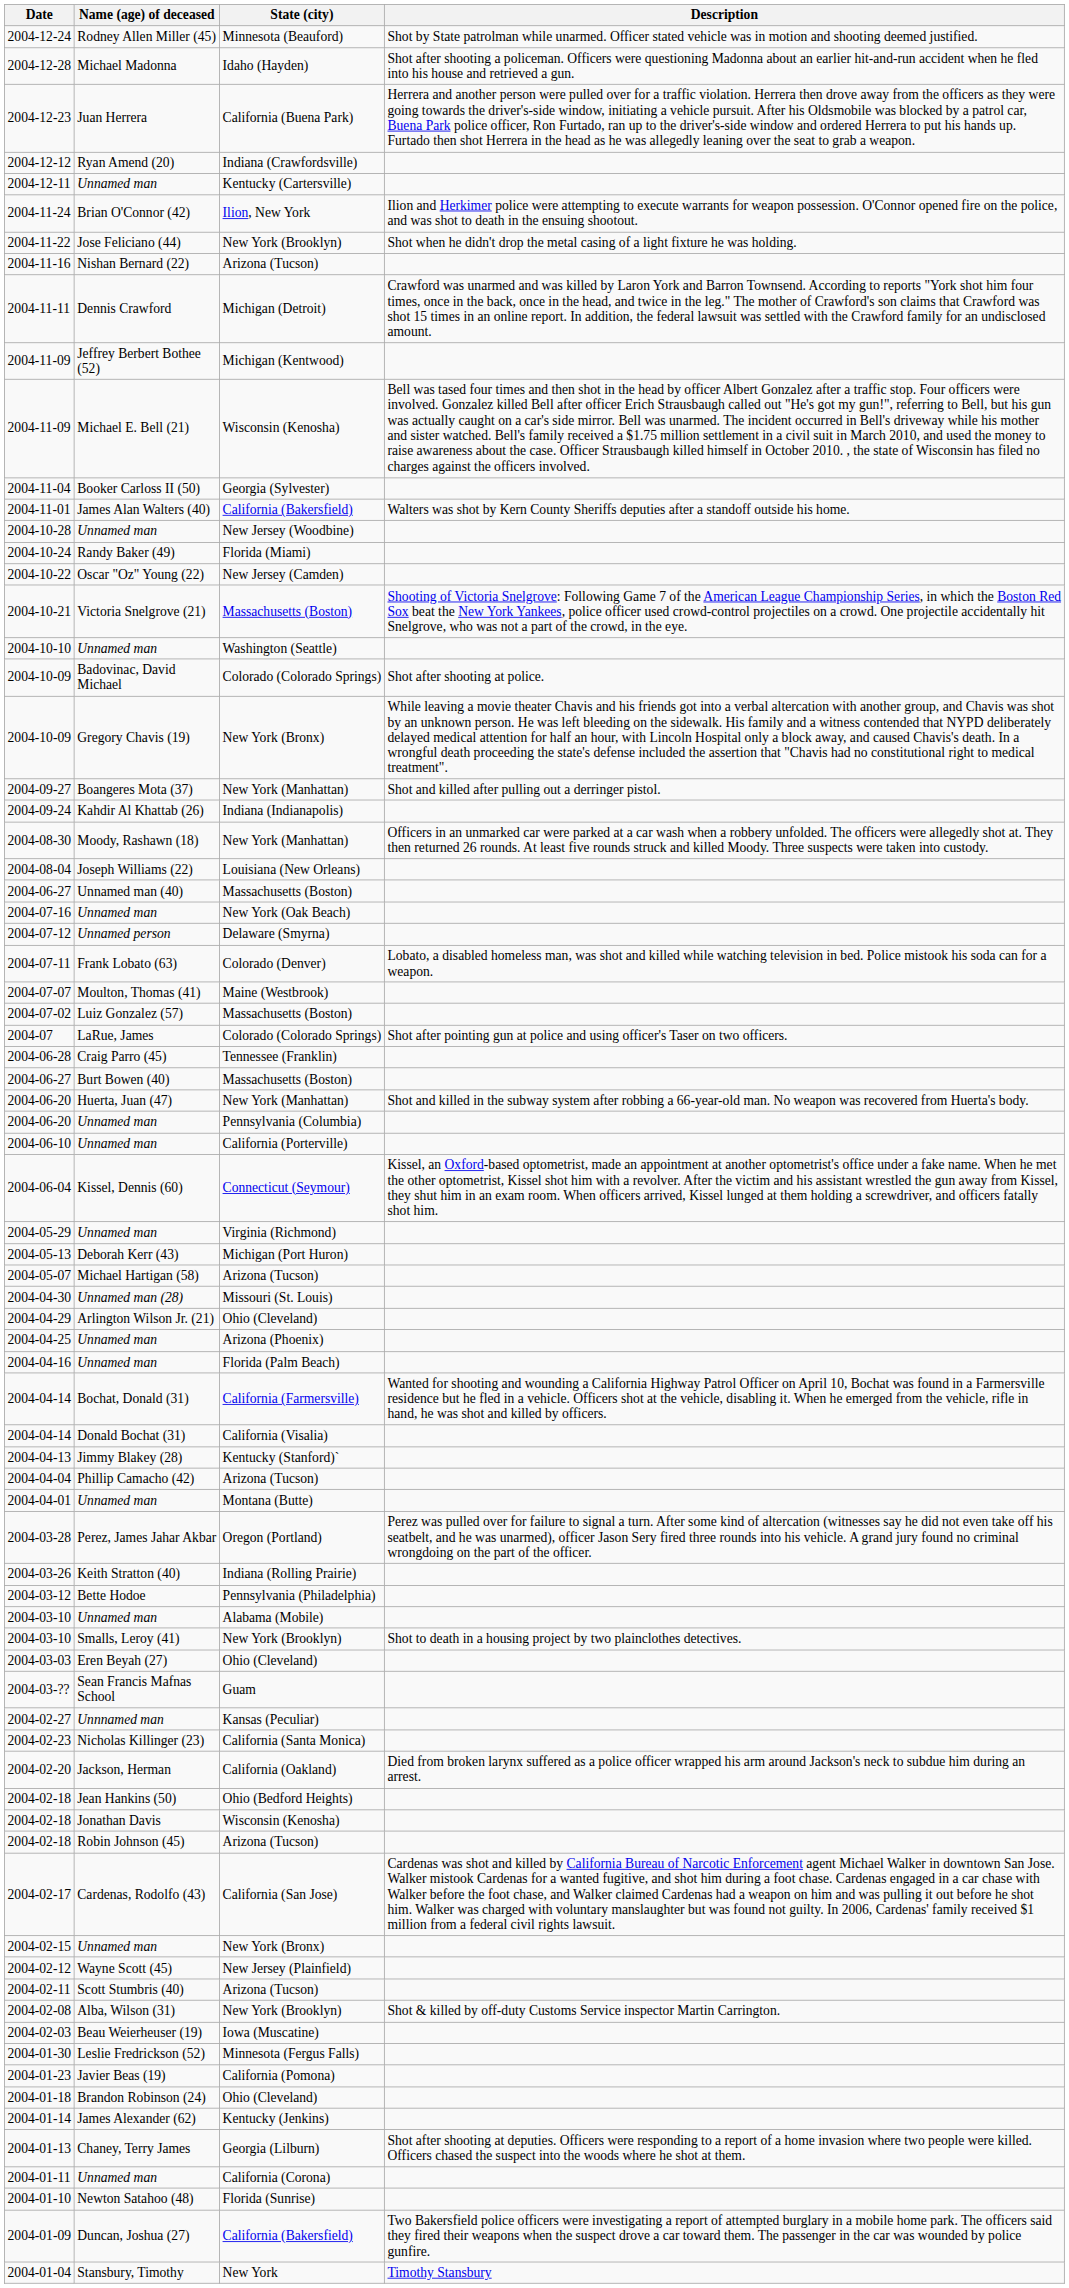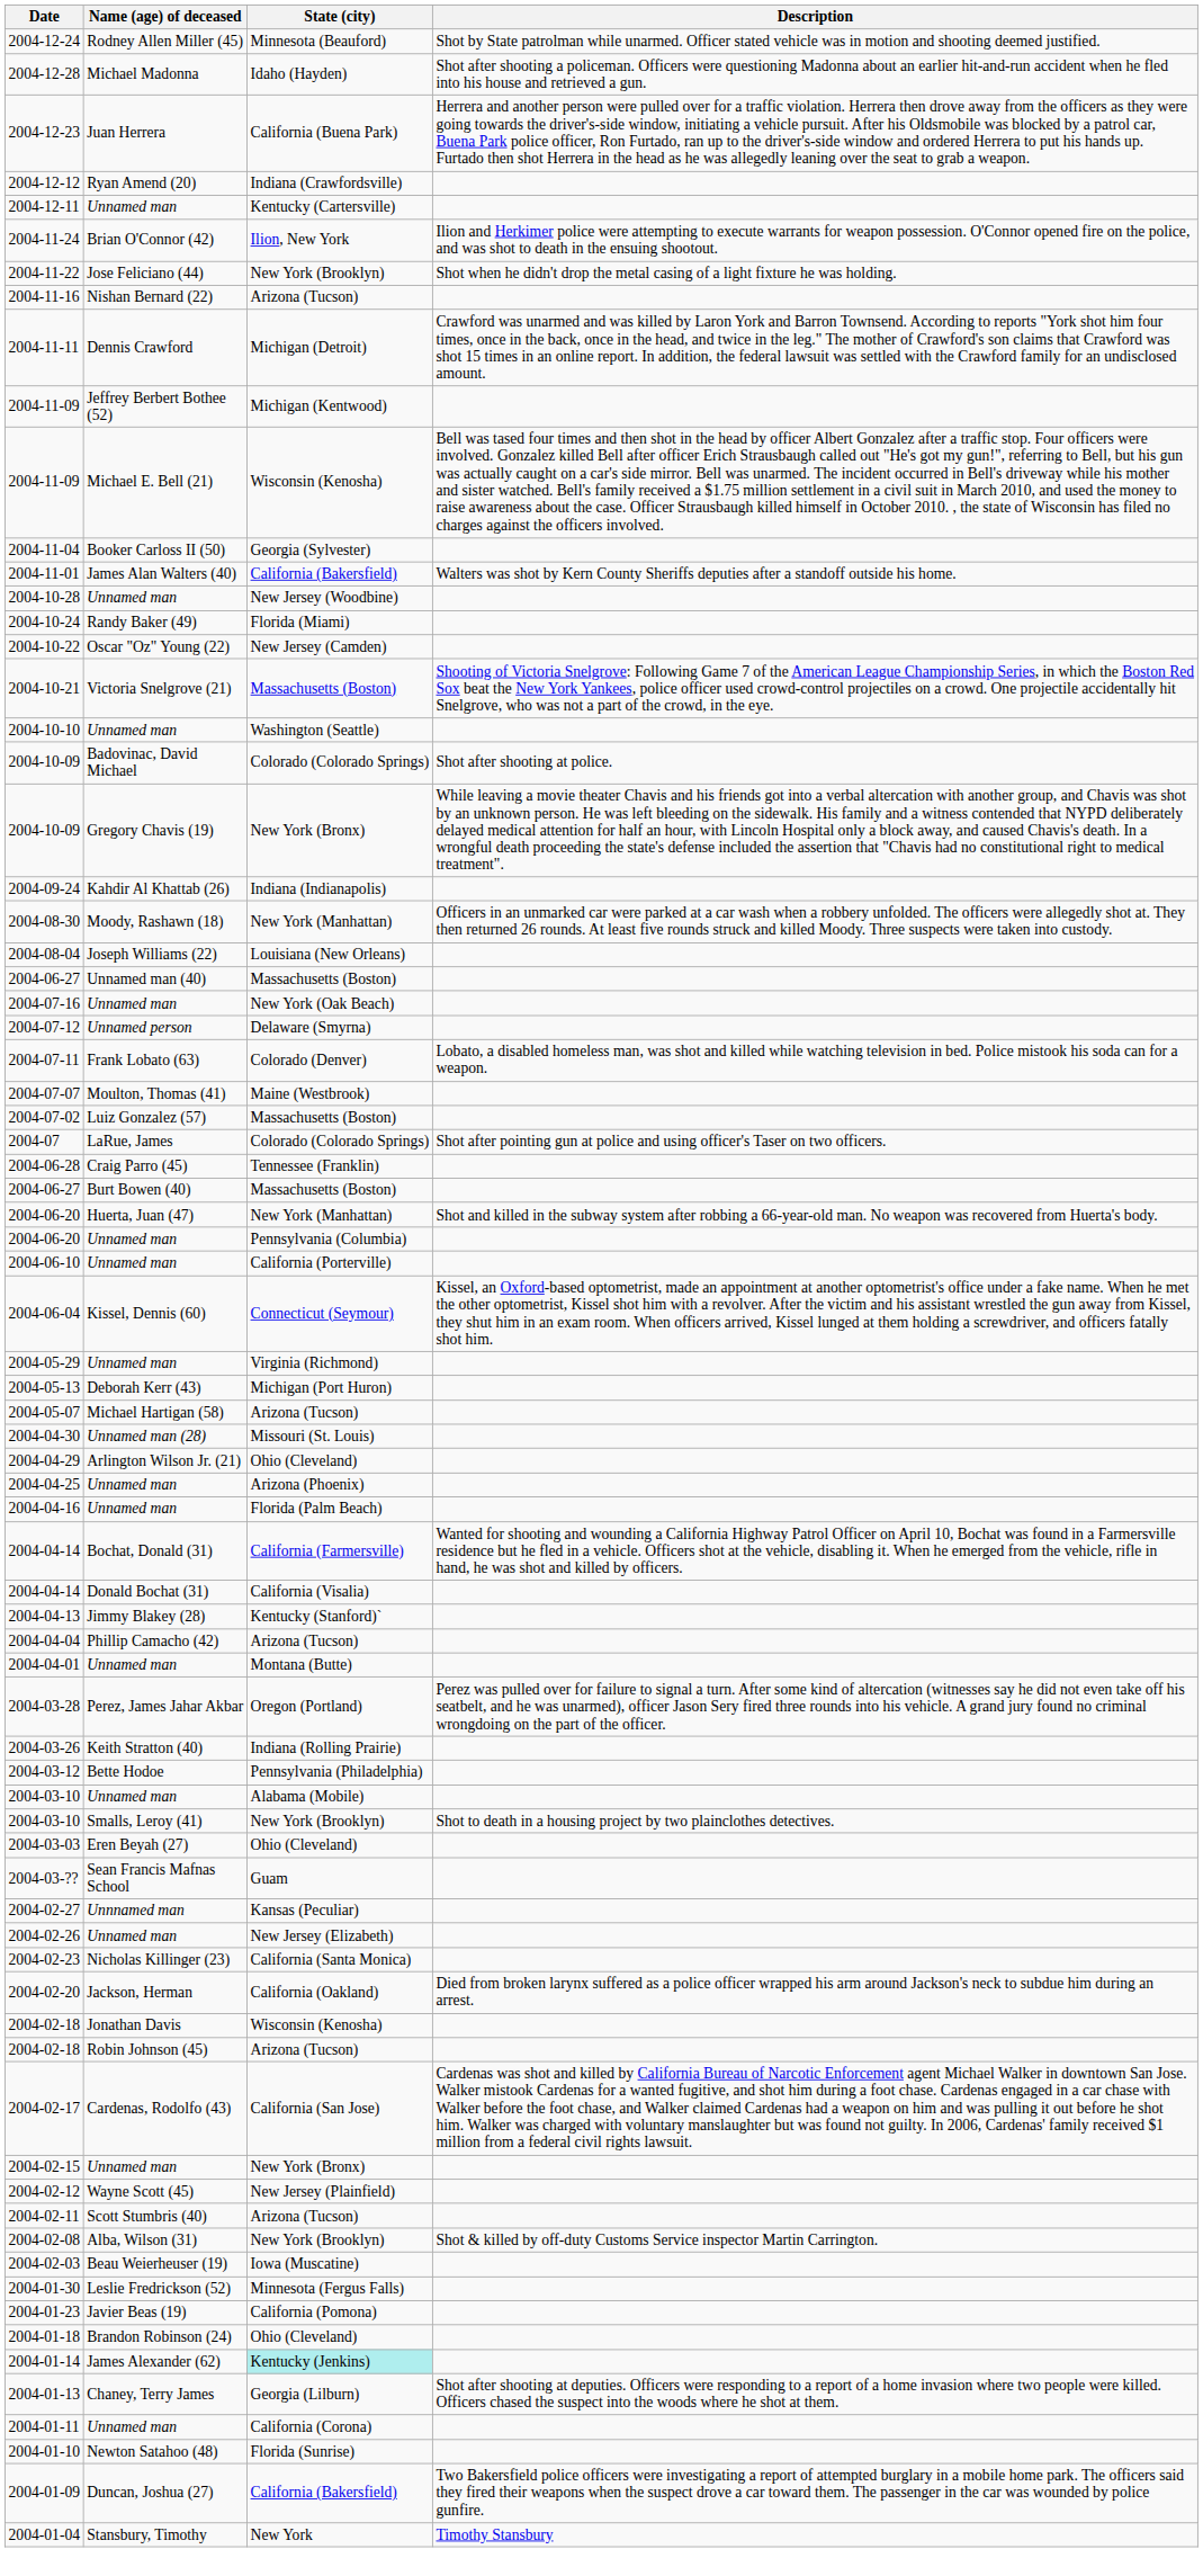 <table class="wikitable sortable" border="1" id="killed">
 <tr>
 <th>Date</th>
 <th nowrap="">Name (age) of deceased</th>
 <th>State (city)</th>
 <th>Description</th>
 </tr>
 <tr>
 <td>2004-12-24</td>
 <td>Rodney Allen Miller (45)</td>
 <td>Minnesota (Beauford)</td>
 <td>Shot by State patrolman while unarmed. Officer stated vehicle was in motion and shooting deemed justified.</td>
 </tr>
 <tr>
 <td>2004‑12‑28</td>
 <td>Michael Madonna</td>
 <td>Idaho (Hayden)</td>
 <td>Shot after shooting a policeman.  Officers were questioning Madonna about an earlier hit-and-run accident when he fled into his house and retrieved a gun.</td>
 </tr>
 <tr>
 <td>2004-12-23</td>
 <td>Juan Herrera</td>
 <td>California (Buena Park)</td>
 <td>Herrera and another person were pulled over for a traffic violation. Herrera then drove away from the officers as they were going towards the driver's-side window, initiating a vehicle pursuit. After his Oldsmobile was blocked by a patrol car, <a href='#'>Buena Park</a> police officer, Ron Furtado, ran up to the driver's-side window and ordered Herrera to put his hands up. Furtado then shot Herrera in the head as he was allegedly leaning over the seat to grab a weapon.</td>
 </tr>
 <tr>
 <td>2004-12-12</td>
 <td>Ryan Amend (20)</td>
 <td>Indiana (Crawfordsville)</td>
 <td></td>
 </tr>
 <tr>
 <td>2004-12-11</td>
 <td><em>Unnamed man</em></td>
 <td>Kentucky (Cartersville)</td>
 <td></td>
 </tr>
 <tr>
 <td>2004-11-24</td>
 <td>Brian O'Connor (42)</td>
 <td><a href='#'>Ilion</a>, New York</td>
 <td>Ilion and <a href='#'>Herkimer</a> police were attempting to execute warrants for weapon possession. O'Connor opened fire on the police, and was shot to death in the ensuing shootout.</td>
 </tr>
 <tr>
 <td>2004-11-22</td>
 <td>Jose Feliciano (44)</td>
 <td>New York (Brooklyn)</td>
 <td>Shot when he didn't drop the metal casing of a light fixture he was holding.</td>
 </tr>
 <tr>
 <td>2004-11-16</td>
 <td>Nishan Bernard (22)</td>
 <td>Arizona (Tucson)</td>
 <td></td>
 </tr>
 <tr>
 <td>2004-11-11</td>
 <td>Dennis Crawford</td>
 <td>Michigan (Detroit)</td>
 <td>Crawford was unarmed and was killed by Laron York and Barron Townsend. According to reports "York shot him four times, once in the back, once in the head, and twice in the leg." The mother of Crawford's son claims that Crawford was shot 15 times in an online report. In addition, the federal lawsuit was settled with the Crawford family for an undisclosed amount.</td>
 </tr>
 <tr>
 <td>2004-11-09</td>
 <td>Jeffrey Berbert Bothee (52)</td>
 <td>Michigan (Kentwood)</td>
 <td></td>
 </tr>
 <tr>
 <td>2004-11-09</td>
 <td>Michael E. Bell (21)</td>
 <td>Wisconsin (Kenosha)</td>
 <td>Bell was tased four times and then shot in the head by officer Albert Gonzalez after a traffic stop. Four officers were involved. Gonzalez killed Bell after officer Erich Strausbaugh called out "He's got my gun!", referring to Bell, but his gun was actually caught on a car's side mirror. Bell was unarmed. The incident occurred in Bell's driveway while his mother and sister watched. Bell's family received a $1.75 million settlement in a civil suit in March 2010, and used the money to raise awareness about the case. Officer Strausbaugh killed himself in October 2010. , the state of Wisconsin has filed no charges against the officers involved.</td>
 </tr>
 <tr>
 <td>2004-11-04</td>
 <td>Booker Carloss II (50)</td>
 <td>Georgia (Sylvester)</td>
 <td></td>
 </tr>
 <tr>
 <td>2004-11-01</td>
 <td>James Alan  Walters (40)</td>
 <td><a href='#'>California (Bakersfield)</a></td>
 <td>Walters was shot by Kern County Sheriffs deputies after a standoff outside his home.</td>
 </tr>
 <tr>
 <td>2004-10-28</td>
 <td><em>Unnamed man</em></td>
 <td>New Jersey (Woodbine)</td>
 <td></td>
 </tr>
 <tr>
 <td>2004-10-24</td>
 <td>Randy Baker (49)</td>
 <td>Florida (Miami)</td>
 <td></td>
 </tr>
 <tr>
 <td>2004-10-22</td>
 <td>Oscar "Oz" Young (22)</td>
 <td>New Jersey (Camden)</td>
 <td></td>
 </tr>
 <tr>
 <td>2004-10-21</td>
 <td>Victoria Snelgrove  (21)</td>
 <td><a href='#'>Massachusetts (Boston)</a></td>
 <td><a href='#'>Shooting of Victoria Snelgrove</a>: Following Game 7 of the <a href='#'>American League Championship Series</a>, in which the <a href='#'>Boston Red Sox</a> beat the <a href='#'>New York Yankees</a>, police officer used crowd-control projectiles on a crowd. One projectile accidentally hit Snelgrove, who was not a part of the crowd, in the eye.</td>
 </tr>
 <tr>
 <td>2004-10-10</td>
 <td><em>Unnamed man</em></td>
 <td>Washington (Seattle)</td>
 <td></td>
 </tr>
 <tr>
 <td>2004-10-09</td>
 <td>Badovinac, David Michael</td>
 <td>Colorado (Colorado Springs)</td>
 <td>Shot after shooting at police.</td>
 </tr>
 <tr>
 <td>2004-10-09</td>
 <td>Gregory Chavis (19)</td>
 <td>New York (Bronx)</td>
 <td>While leaving a movie theater Chavis and his friends got into a verbal altercation with another group, and Chavis was shot by an unknown person. He was left bleeding on the sidewalk. His family and a witness contended that NYPD deliberately delayed medical attention for half an hour, with Lincoln Hospital only a block away, and caused Chavis's death. In a wrongful death proceeding the state's defense included the assertion that "Chavis had no constitutional right to medical treatment".</td>
-</tr>
-<tr>
-<td>2004-09-27</td>
-<td>Boangeres Mota (37)</td>
-<td>New York (Manhattan)</td>
-<td>Shot and killed after pulling out a derringer pistol.</td>
 </tr>
 <tr>
 <td>2004-09-24</td>
 <td>Kahdir Al Khattab (26)</td>
 <td>Indiana (Indianapolis)</td>
 <td></td>
 </tr>
 <tr>
 <td>2004-08-30</td>
 <td>Moody, Rashawn (18)</td>
 <td>New York (Manhattan)</td>
 <td>Officers  in an unmarked car were parked at a car wash when a robbery unfolded. The officers were allegedly shot at. They then returned 26 rounds. At least five rounds struck and killed Moody. Three suspects were taken into custody.</td>
 </tr>
 <tr>
 <td>2004-08-04</td>
 <td>Joseph Williams (22)</td>
 <td>Louisiana (New Orleans)</td>
 <td></td>
 </tr>
 <tr>
 <td>2004-06-27</td>
 <td>Unnamed man (40)</td>
 <td>Massachusetts (Boston)</td>
 <td></td>
 </tr>
 <tr>
 <td>2004-07-16</td>
 <td><em>Unnamed man</em></td>
 <td>New York (Oak Beach)</td>
 <td></td>
 </tr>
 <tr>
 <td>2004-07-12</td>
 <td><em>Unnamed person</em></td>
 <td>Delaware (Smyrna)</td>
 <td></td>
 </tr>
 <tr>
 <td>2004-07-11</td>
 <td>Frank Lobato (63)</td>
 <td>Colorado (Denver)</td>
 <td>Lobato, a disabled homeless man, was shot and killed while watching television in bed. Police mistook his soda can for a weapon.</td>
 </tr>
 <tr>
 <td>2004-07-07</td>
 <td>Moulton, Thomas (41)</td>
 <td>Maine (Westbrook)</td>
 <td></td>
 </tr>
 <tr>
 <td>2004-07-02</td>
 <td>Luiz Gonzalez (57)</td>
 <td>Massachusetts (Boston)</td>
 <td></td>
 </tr>
 <tr>
 <td>2004-07</td>
 <td>LaRue, James</td>
 <td>Colorado (Colorado Springs)</td>
 <td>Shot after pointing gun at police and using officer's Taser on two officers.</td>
 </tr>
 <tr>
 <td>2004-06-28</td>
 <td>Craig Parro (45)</td>
 <td>Tennessee (Franklin)</td>
 <td></td>
 </tr>
 <tr>
 <td>2004-06-27</td>
 <td>Burt Bowen (40)</td>
 <td>Massachusetts (Boston)</td>
 <td></td>
 </tr>
 <tr>
 <td>2004-06-20</td>
 <td>Huerta, Juan (47)</td>
 <td>New York (Manhattan)</td>
 <td>Shot and killed in the subway system after robbing a 66-year-old man. No weapon was recovered from Huerta's body.</td>
 </tr>
 <tr>
 <td>2004-06-20</td>
 <td><em>Unnamed man</em></td>
 <td>Pennsylvania (Columbia)</td>
 <td></td>
 </tr>
 <tr>
 <td>2004-06-10</td>
 <td><em>Unnamed man</em></td>
 <td>California (Porterville)</td>
 <td></td>
 </tr>
 <tr>
 <td>2004-06-04</td>
 <td>Kissel, Dennis (60)</td>
 <td><a href='#'>Connecticut (Seymour)</a></td>
 <td>Kissel, an <a href='#'>Oxford</a>-based optometrist, made an appointment at another optometrist's office under a fake name. When he met the other optometrist, Kissel shot him with a revolver. After the victim and his assistant wrestled the gun away from Kissel, they shut him in an exam room. When officers arrived, Kissel lunged at them holding a screwdriver, and officers fatally shot him.</td>
 </tr>
 <tr>
 <td>2004-05-29</td>
 <td><em>Unnamed man</em></td>
 <td>Virginia (Richmond)</td>
 <td></td>
 </tr>
 <tr>
 <td>2004-05-13</td>
 <td>Deborah Kerr (43)</td>
 <td>Michigan (Port Huron)</td>
 <td></td>
 </tr>
 <tr>
 <td>2004-05-07</td>
 <td>Michael Hartigan (58)</td>
 <td>Arizona (Tucson)</td>
 <td></td>
 </tr>
 <tr>
 <td>2004-04-30</td>
 <td><em>Unnamed man (28)</em></td>
 <td>Missouri (St. Louis)</td>
 <td></td>
 </tr>
 <tr>
 <td>2004-04-29</td>
 <td>Arlington Wilson Jr. (21)</td>
 <td>Ohio (Cleveland)</td>
 <td></td>
 </tr>
 <tr>
 <td>2004-04-25</td>
 <td><em>Unnamed man</em></td>
 <td>Arizona (Phoenix)</td>
 <td></td>
 </tr>
 <tr>
 <td>2004-04-16</td>
 <td><em>Unnamed man</em></td>
 <td>Florida (Palm Beach)</td>
 <td></td>
 </tr>
 <tr>
 <td>2004-04-14</td>
 <td>Bochat, Donald (31)</td>
 <td><a href='#'>California (Farmersville)</a></td>
 <td>Wanted for shooting and wounding a California Highway Patrol Officer on April 10, Bochat was found in a Farmersville residence but he fled in a vehicle.  Officers shot at the vehicle, disabling it.  When he emerged from the vehicle, rifle in hand, he was shot and killed by officers.</td>
 </tr>
 <tr>
 <td>2004-04-14</td>
 <td>Donald Bochat (31)</td>
 <td>California (Visalia)</td>
 <td></td>
 </tr>
 <tr>
 <td>2004-04-13</td>
 <td>Jimmy Blakey (28)</td>
 <td>Kentucky (Stanford)`</td>
 <td></td>
 </tr>
 <tr>
 <td>2004-04-04</td>
 <td>Phillip Camacho (42)</td>
 <td>Arizona (Tucson)</td>
 <td></td>
 </tr>
 <tr>
 <td>2004-04-01</td>
 <td><em>Unnamed man</em></td>
 <td>Montana (Butte)</td>
 <td></td>
 </tr>
 <tr>
 <td>2004-03-28</td>
 <td>Perez, James Jahar Akbar</td>
 <td>Oregon (Portland)</td>
 <td>Perez was pulled over for failure to signal a turn.<strong></strong>  After some kind of altercation (witnesses say he did not even take off his seatbelt, and he was unarmed), officer Jason Sery fired three rounds into his vehicle. A grand jury found no criminal wrongdoing on the part of the officer.</td>
 </tr>
 <tr>
 <td>2004-03-26</td>
 <td>Keith Stratton (40)</td>
 <td>Indiana (Rolling Prairie)</td>
 <td></td>
 </tr>
 <tr>
 <td>2004-03-12</td>
 <td>Bette Hodoe</td>
 <td>Pennsylvania (Philadelphia)</td>
 <td></td>
 </tr>
 <tr>
 <td>2004-03-10</td>
 <td><em>Unnamed man</em></td>
 <td>Alabama (Mobile)</td>
 <td></td>
 </tr>
 <tr>
 <td>2004-03-10</td>
 <td>Smalls, Leroy (41)</td>
 <td>New York (Brooklyn)</td>
 <td>Shot to death in a housing project by two plainclothes detectives.</td>
 </tr>
 <tr>
 <td>2004-03-03</td>
 <td>Eren Beyah (27)</td>
 <td>Ohio (Cleveland)</td>
 <td></td>
 </tr>
 <tr>
 <td>2004-03-??</td>
 <td>Sean Francis Mafnas School</td>
 <td>Guam</td>
 <td></td>
 </tr>
 <tr>
 <td>2004-02-27</td>
 <td><em>Unnnamed man</em></td>
 <td>Kansas (Peculiar)</td>
 <td></td>
 </tr>
 <tr>
+<td>2004-02-26</td>
+<td><em>Unnamed man</em></td>
+<td>New Jersey (Elizabeth)</td>
+<td></td>
+</tr>
+<tr>
 <td>2004-02-23</td>
 <td>Nicholas Killinger (23)</td>
 <td>California (Santa Monica)</td>
 <td></td>
 </tr>
 <tr>
 <td>2004-02-20</td>
 <td>Jackson, Herman</td>
 <td>California (Oakland)</td>
 <td>Died from broken larynx suffered as a police officer wrapped his arm around Jackson's neck to subdue him during an arrest.</td>
-</tr>
-<tr>
-<td>2004-02-18</td>
-<td>Jean Hankins (50)</td>
-<td>Ohio (Bedford Heights)</td>
-<td></td>
 </tr>
 <tr>
 <td>2004-02-18</td>
 <td>Jonathan Davis</td>
 <td>Wisconsin (Kenosha)</td>
 <td></td>
 </tr>
 <tr>
 <td>2004-02-18</td>
 <td>Robin Johnson (45)</td>
 <td>Arizona (Tucson)</td>
 <td></td>
 </tr>
 <tr>
 <td>2004-02-17</td>
 <td>Cardenas, Rodolfo (43)</td>
 <td>California (San Jose)</td>
 <td>Cardenas was shot and killed by <a href='#'>California Bureau of Narcotic Enforcement</a> agent Michael Walker in downtown San Jose. Walker mistook Cardenas for a wanted fugitive, and shot him during a foot chase. Cardenas engaged in a car chase with Walker before the foot chase, and Walker claimed Cardenas had a weapon on him and was pulling it out before he shot him. Walker was charged with voluntary manslaughter but was found not guilty. In 2006, Cardenas' family received $1 million from a federal civil rights lawsuit.</td>
 </tr>
 <tr>
 <td>2004-02-15</td>
 <td><em>Unnamed man</em></td>
 <td>New York (Bronx)</td>
 <td></td>
 </tr>
 <tr>
 <td>2004-02-12</td>
 <td>Wayne Scott (45)</td>
 <td>New Jersey (Plainfield)</td>
 <td></td>
 </tr>
 <tr>
 <td>2004-02-11</td>
 <td>Scott Stumbris (40)</td>
 <td>Arizona (Tucson)</td>
 <td></td>
 </tr>
 <tr>
 <td>2004-02-08</td>
 <td>Alba, Wilson (31)</td>
 <td>New York (Brooklyn)</td>
 <td>Shot & killed by off-duty Customs Service inspector Martin Carrington.</td>
 </tr>
 <tr>
 <td>2004-02-03</td>
 <td>Beau Weierheuser (19)</td>
 <td>Iowa (Muscatine)</td>
 <td></td>
 </tr>
 <tr>
 <td>2004-01-30</td>
 <td>Leslie Fredrickson (52)</td>
 <td>Minnesota (Fergus Falls)</td>
 <td></td>
 </tr>
 <tr>
 <td>2004-01-23</td>
 <td>Javier Beas (19)</td>
 <td>California (Pomona)</td>
 <td></td>
 </tr>
 <tr>
 <td>2004-01-18</td>
 <td>Brandon Robinson (24)</td>
 <td>Ohio (Cleveland)</td>
 <td></td>
 </tr>
 <tr>
 <td>2004-01-14</td>
 <td>James Alexander (62)</td>
-<td>Kentucky (Jenkins)</td>
+<td style="background: paleturquoise;">Kentucky (Jenkins)</td>
 <td></td>
 </tr>
 <tr>
 <td>2004-01-13</td>
 <td>Chaney, Terry James</td>
 <td>Georgia (Lilburn)</td>
 <td>Shot after shooting at deputies.  Officers were responding to a report of a home invasion where two people were killed.  Officers chased the suspect into the woods where he shot at them.</td>
 </tr>
 <tr>
 <td>2004-01-11</td>
 <td><em>Unnamed man</em></td>
 <td>California (Corona)</td>
 <td></td>
 </tr>
 <tr>
 <td>2004-01-10</td>
 <td>Newton Satahoo (48)</td>
 <td>Florida (Sunrise)</td>
 <td></td>
 </tr>
 <tr>
 <td>2004-01-09</td>
 <td>Duncan, Joshua (27)</td>
 <td><a href='#'>California (Bakersfield)</a></td>
 <td>Two Bakersfield police officers were investigating a report of attempted burglary in a mobile home park.  The officers said they fired their weapons when the suspect drove a car toward them.  The passenger in the car was wounded by police gunfire.</td>
 </tr>
 <tr>
 <td>2004-01-04</td>
 <td>Stansbury, Timothy</td>
 <td>New York</td>
 <td><a href='#'>Timothy Stansbury</a></td>
 </tr>
 </table>
